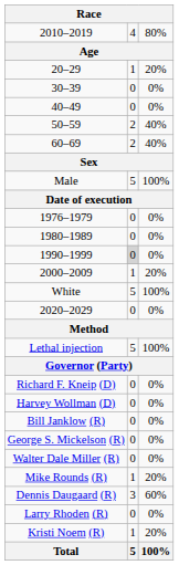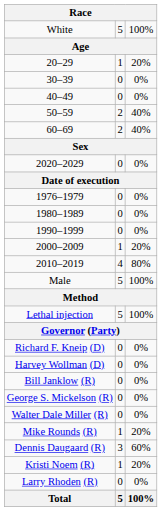 <table class="wikitable" style="text-align:center;">
 <tr>
 <th colspan="3">Race</th>
 </tr>
 <tr>
-<td>2010–2019</td>
-<td>4</td>
-<td>80%</td>
+<td>White</td>
+<td>5</td>
+<td>100%</td>
 </tr>
 <tr>
 <th colspan="3">Age</th>
 </tr>
 <tr>
 <td>20–29</td>
 <td>1</td>
 <td>20%</td>
 </tr>
 <tr>
 <td>30–39</td>
 <td>0</td>
 <td>0%</td>
 </tr>
 <tr>
 <td>40–49</td>
 <td>0</td>
 <td>0%</td>
 </tr>
 <tr>
 <td>50–59</td>
 <td>2</td>
 <td>40%</td>
 </tr>
 <tr>
 <td>60–69</td>
 <td>2</td>
 <td>40%</td>
 </tr>
 <tr>
 <th colspan="3">Sex</th>
 </tr>
 <tr>
-<td>Male</td>
-<td>5</td>
-<td>100%</td>
+<td>2020–2029</td>
+<td>0</td>
+<td>0%</td>
 </tr>
 <tr>
 <th colspan="3">Date of execution</th>
 </tr>
 <tr>
 <td>1976–1979</td>
 <td>0</td>
 <td>0%</td>
 </tr>
 <tr>
 <td>1980–1989</td>
 <td>0</td>
 <td>0%</td>
 </tr>
 <tr>
 <td>1990–1999</td>
-<td style="background: lightgrey;">0</td>
+<td>0</td>
 <td>0%</td>
 </tr>
 <tr>
 <td>2000–2009</td>
 <td>1</td>
 <td>20%</td>
 </tr>
 <tr>
-<td>White</td>
+<td>2010–2019</td>
+<td>4</td>
+<td>80%</td>
+</tr>
+<tr>
+<td>Male</td>
 <td>5</td>
 <td>100%</td>
-</tr>
-<tr>
-<td>2020–2029</td>
-<td>0</td>
-<td>0%</td>
 </tr>
 <tr>
 <th colspan="3">Method</th>
 </tr>
 <tr>
 <td><a href='#'>Lethal injection</a></td>
 <td>5</td>
 <td>100%</td>
 </tr>
 <tr>
 <th colspan="3"><a href='#'>Governor</a> (<a href='#'>Party</a>)</th>
 </tr>
 <tr>
 <td><a href='#'>Richard F. Kneip</a> <a href='#'>(D)</a></td>
 <td>0</td>
 <td>0%</td>
 </tr>
 <tr>
 <td><a href='#'>Harvey Wollman</a> <a href='#'>(D)</a></td>
 <td>0</td>
 <td>0%</td>
 </tr>
 <tr>
 <td><a href='#'>Bill Janklow</a> <a href='#'>(R)</a></td>
 <td>0</td>
 <td>0%</td>
 </tr>
 <tr>
 <td><a href='#'>George S. Mickelson</a> <a href='#'>(R)</a></td>
 <td>0</td>
 <td>0%</td>
 </tr>
 <tr>
 <td><a href='#'>Walter Dale Miller</a> <a href='#'>(R)</a></td>
 <td>0</td>
 <td>0%</td>
 </tr>
 <tr>
 <td><a href='#'>Mike Rounds</a> <a href='#'>(R)</a></td>
 <td>1</td>
 <td>20%</td>
 </tr>
 <tr>
 <td><a href='#'>Dennis Daugaard</a> <a href='#'>(R)</a></td>
 <td>3</td>
 <td>60%</td>
 </tr>
 <tr>
+<td><a href='#'>Kristi Noem</a> <a href='#'>(R)</a></td>
+<td>1</td>
+<td>20%</td>
+</tr>
+<tr>
 <td><a href='#'>Larry Rhoden</a> <a href='#'>(R)</a></td>
 <td>0</td>
 <td>0%</td>
-</tr>
-<tr>
-<td><a href='#'>Kristi Noem</a> <a href='#'>(R)</a></td>
-<td>1</td>
-<td>20%</td>
 </tr>
 <tr>
 <th>Total</th>
 <th>5</th>
 <th>100%</th>
 </tr>
 </table>
